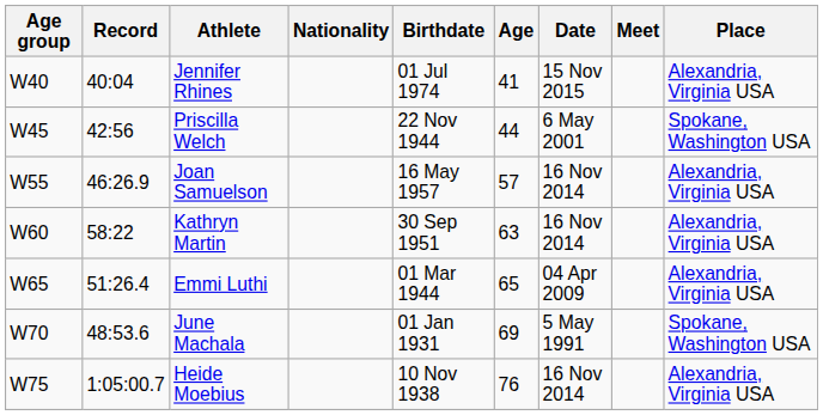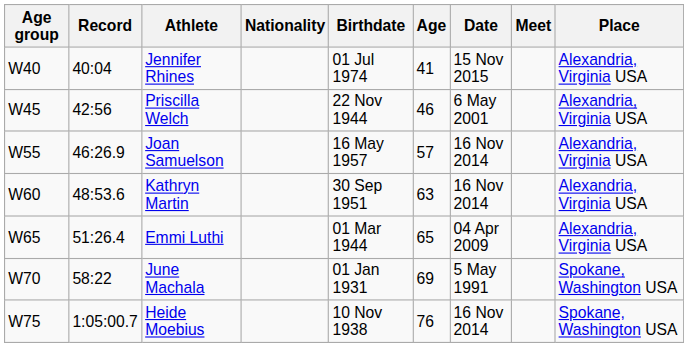 <table class="wikitable" style="font-size:90%; width: 100%;">
 <tr>
 <th>Age group</th>
 <th>Record</th>
 <th>Athlete</th>
 <th>Nationality</th>
 <th>Birthdate</th>
 <th>Age</th>
 <th>Date</th>
 <th>Meet</th>
 <th>Place</th>
 </tr>
 <tr>
 <td>W40</td>
 <td>40:04</td>
 <td><a href='#'>Jennifer Rhines</a></td>
 <td></td>
 <td>01 Jul 1974</td>
 <td>41</td>
 <td>15 Nov 2015</td>
 <td></td>
 <td><a href='#'>Alexandria, Virginia</a> USA</td>
 </tr>
 <tr>
 <td>W45</td>
 <td>42:56</td>
 <td><a href='#'>Priscilla Welch</a></td>
 <td></td>
 <td>22 Nov 1944</td>
-<td>44</td>
+<td>46</td>
 <td>6 May 2001</td>
 <td></td>
-<td><a href='#'>Spokane, Washington</a> USA<br></td>
+<td><a href='#'>Alexandria, Virginia</a> USA</td>
 </tr>
 <tr>
 <td>W55</td>
 <td>46:26.9</td>
 <td><a href='#'>Joan Samuelson</a></td>
 <td></td>
 <td>16 May 1957</td>
 <td>57</td>
 <td>16 Nov 2014</td>
 <td></td>
 <td><a href='#'>Alexandria, Virginia</a> USA</td>
 </tr>
 <tr>
 <td>W60</td>
-<td>58:22</td>
+<td>48:53.6</td>
 <td><a href='#'>Kathryn Martin</a></td>
 <td></td>
 <td>30 Sep 1951</td>
 <td>63</td>
 <td>16 Nov 2014</td>
 <td></td>
 <td><a href='#'>Alexandria, Virginia</a> USA</td>
 </tr>
 <tr>
 <td>W65</td>
 <td>51:26.4</td>
 <td><a href='#'>Emmi Luthi</a></td>
 <td></td>
 <td>01 Mar 1944</td>
 <td>65</td>
 <td>04 Apr 2009</td>
 <td></td>
 <td><a href='#'>Alexandria, Virginia</a> USA</td>
 </tr>
 <tr>
 <td>W70</td>
-<td>48:53.6</td>
+<td>58:22</td>
 <td><a href='#'>June Machala</a></td>
 <td></td>
 <td>01 Jan 1931</td>
 <td>69</td>
 <td>5 May 1991</td>
 <td></td>
 <td><a href='#'>Spokane, Washington</a> USA</td>
 </tr>
 <tr>
 <td>W75</td>
 <td>1:05:00.7</td>
 <td><a href='#'>Heide Moebius</a></td>
 <td></td>
 <td>10 Nov 1938</td>
 <td>76</td>
 <td>16 Nov 2014</td>
 <td></td>
-<td><a href='#'>Alexandria, Virginia</a> USA</td>
+<td><a href='#'>Spokane, Washington</a> USA<br></td>
 </tr>
 </table>
